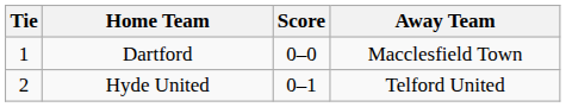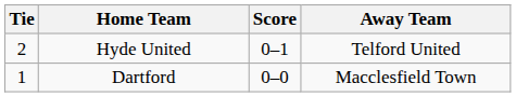 <table class="wikitable" style="text-align:center;">
 <tr>
 <th width=20>Tie</th>
 <th width=175>Home Team</th>
 <th width=20>Score</th>
 <th width=175>Away Team</th>
 </tr>
 <tr>
+<td>2</td>
+<td>Hyde United</td>
+<td>0–1</td>
+<td>Telford United</td>
+</tr>
+<tr>
 <td>1</td>
 <td>Dartford</td>
 <td>0–0</td>
 <td>Macclesfield Town</td>
 </tr>
-<tr>
-<td>2</td>
-<td>Hyde United</td>
-<td>0–1</td>
-<td>Telford United</td>
-</tr>
 </table>
